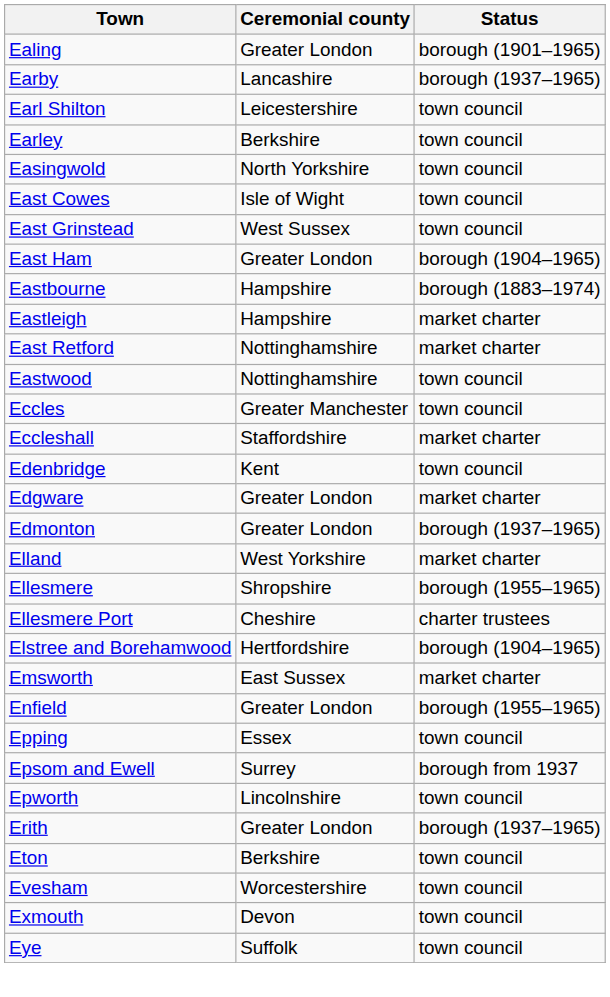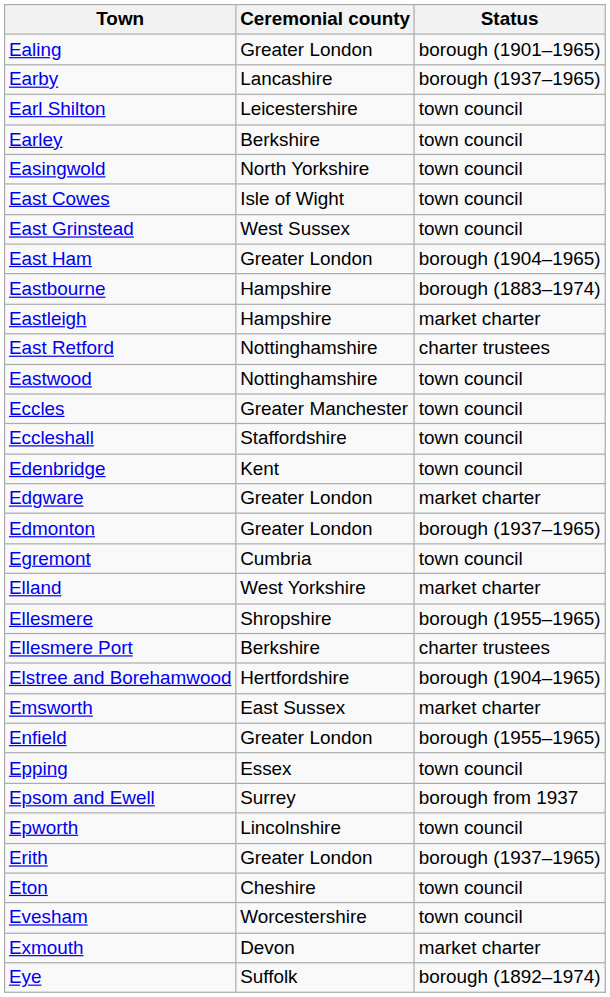 <table class="wikitable sortable">
 <tr>
 <th>Town</th>
 <th>Ceremonial county</th>
 <th>Status</th>
 </tr>
 <tr>
 <td><a href='#'>Ealing</a></td>
 <td>Greater London</td>
 <td>borough (1901–1965)</td>
 </tr>
 <tr>
 <td><a href='#'>Earby</a></td>
 <td>Lancashire</td>
 <td>borough (1937–1965)</td>
 </tr>
 <tr>
 <td><a href='#'>Earl Shilton</a></td>
 <td>Leicestershire</td>
 <td>town council</td>
 </tr>
 <tr>
 <td><a href='#'>Earley</a></td>
 <td>Berkshire</td>
 <td>town council</td>
 </tr>
 <tr>
 <td><a href='#'>Easingwold</a></td>
 <td>North Yorkshire</td>
 <td>town council</td>
 </tr>
 <tr>
 <td><a href='#'>East Cowes</a></td>
 <td>Isle of Wight</td>
 <td>town council</td>
 </tr>
 <tr>
 <td><a href='#'>East Grinstead</a></td>
 <td>West Sussex</td>
 <td>town council</td>
 </tr>
 <tr>
 <td><a href='#'>East Ham</a></td>
 <td>Greater London</td>
 <td>borough (1904–1965)</td>
 </tr>
 <tr>
 <td><a href='#'>Eastbourne</a></td>
 <td>Hampshire</td>
 <td>borough (1883–1974)</td>
 </tr>
 <tr>
 <td><a href='#'>Eastleigh</a></td>
 <td>Hampshire</td>
 <td>market charter</td>
 </tr>
 <tr>
 <td><a href='#'>East Retford</a></td>
 <td>Nottinghamshire</td>
-<td>market charter</td>
+<td>charter trustees</td>
 </tr>
 <tr>
 <td><a href='#'>Eastwood</a></td>
 <td>Nottinghamshire</td>
 <td>town council</td>
 </tr>
 <tr>
 <td><a href='#'>Eccles</a></td>
 <td>Greater Manchester</td>
 <td>town council</td>
 </tr>
 <tr>
 <td><a href='#'>Eccleshall</a></td>
 <td>Staffordshire</td>
-<td>market charter</td>
+<td>town council</td>
 </tr>
 <tr>
 <td><a href='#'>Edenbridge</a></td>
 <td>Kent</td>
 <td>town council</td>
 </tr>
 <tr>
 <td><a href='#'>Edgware</a></td>
 <td>Greater London</td>
 <td>market charter</td>
 </tr>
 <tr>
 <td><a href='#'>Edmonton</a></td>
 <td>Greater London</td>
 <td>borough (1937–1965)</td>
 </tr>
 <tr>
+<td><a href='#'>Egremont</a></td>
+<td>Cumbria</td>
+<td>town council</td>
+</tr>
+<tr>
 <td><a href='#'>Elland</a></td>
 <td>West Yorkshire</td>
 <td>market charter</td>
 </tr>
 <tr>
 <td><a href='#'>Ellesmere</a></td>
 <td>Shropshire</td>
 <td>borough (1955–1965)</td>
 </tr>
 <tr>
 <td><a href='#'>Ellesmere Port</a></td>
-<td>Cheshire</td>
+<td>Berkshire</td>
 <td>charter trustees</td>
 </tr>
 <tr>
 <td><a href='#'>Elstree and Borehamwood</a></td>
 <td>Hertfordshire</td>
 <td>borough (1904–1965)</td>
 </tr>
 <tr>
 <td><a href='#'>Emsworth</a></td>
 <td>East Sussex</td>
 <td>market charter</td>
 </tr>
 <tr>
 <td><a href='#'>Enfield</a></td>
 <td>Greater London</td>
 <td>borough (1955–1965)</td>
 </tr>
 <tr>
 <td><a href='#'>Epping</a></td>
 <td>Essex</td>
 <td>town council</td>
 </tr>
 <tr>
 <td><a href='#'>Epsom and Ewell</a></td>
 <td>Surrey</td>
 <td>borough from 1937</td>
 </tr>
 <tr>
 <td><a href='#'>Epworth</a></td>
 <td>Lincolnshire</td>
 <td>town council</td>
 </tr>
 <tr>
 <td><a href='#'>Erith</a></td>
 <td>Greater London</td>
 <td>borough (1937–1965)</td>
 </tr>
 <tr>
 <td><a href='#'>Eton</a></td>
-<td>Berkshire</td>
+<td>Cheshire</td>
 <td>town council</td>
 </tr>
 <tr>
 <td><a href='#'>Evesham</a></td>
 <td>Worcestershire</td>
 <td>town council</td>
 </tr>
 <tr>
 <td><a href='#'>Exmouth</a></td>
 <td>Devon</td>
-<td>town council</td>
+<td>market charter</td>
 </tr>
 <tr>
 <td><a href='#'>Eye</a></td>
 <td>Suffolk</td>
-<td>town council</td>
+<td>borough (1892–1974)</td>
 </tr>
 </table>
